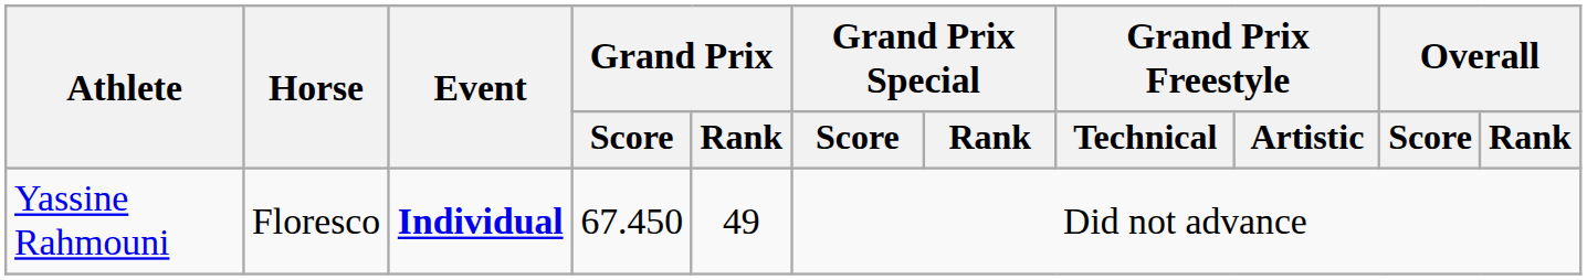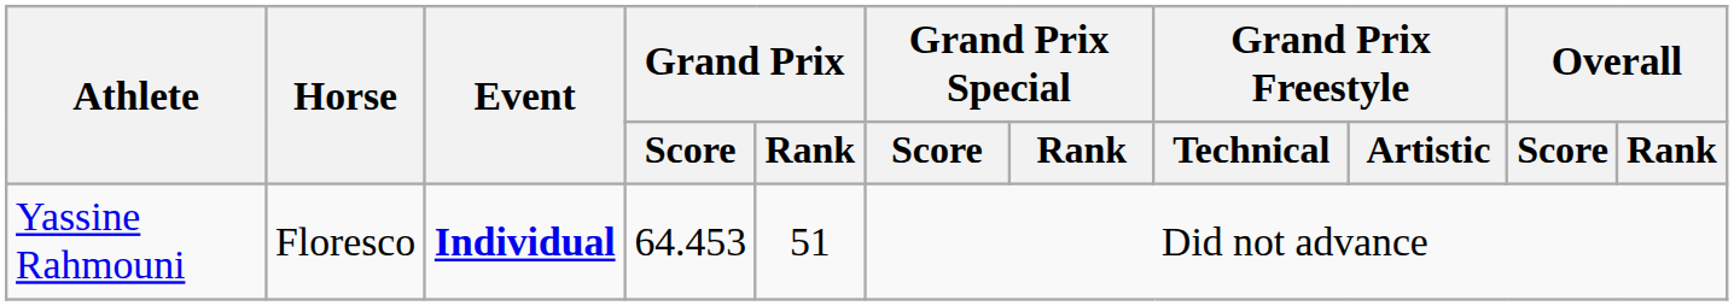 <table class=wikitable style="font-size:90%">
 <tr>
 <th rowspan="2">Athlete</th>
 <th rowspan="2">Horse</th>
 <th rowspan="2">Event</th>
 <th colspan="2">Grand Prix</th>
 <th colspan="2">Grand Prix Special</th>
 <th colspan="2">Grand Prix Freestyle</th>
 <th colspan=2>Overall</th>
 </tr>
 <tr style="font-size:95%">
 <th>Score</th>
 <th>Rank</th>
 <th>Score</th>
 <th>Rank</th>
 <th>Technical</th>
 <th>Artistic</th>
 <th>Score</th>
 <th>Rank</th>
 </tr>
 <tr align=center>
 <td align=left><a href='#'>Yassine Rahmouni</a></td>
 <td align=left>Floresco</td>
 <td align=left><strong><a href='#'>Individual</a></strong></td>
-<td>67.450</td>
-<td>49</td>
+<td>64.453</td>
+<td>51</td>
 <td colspan=6>Did not advance</td>
 </tr>
 </table>
